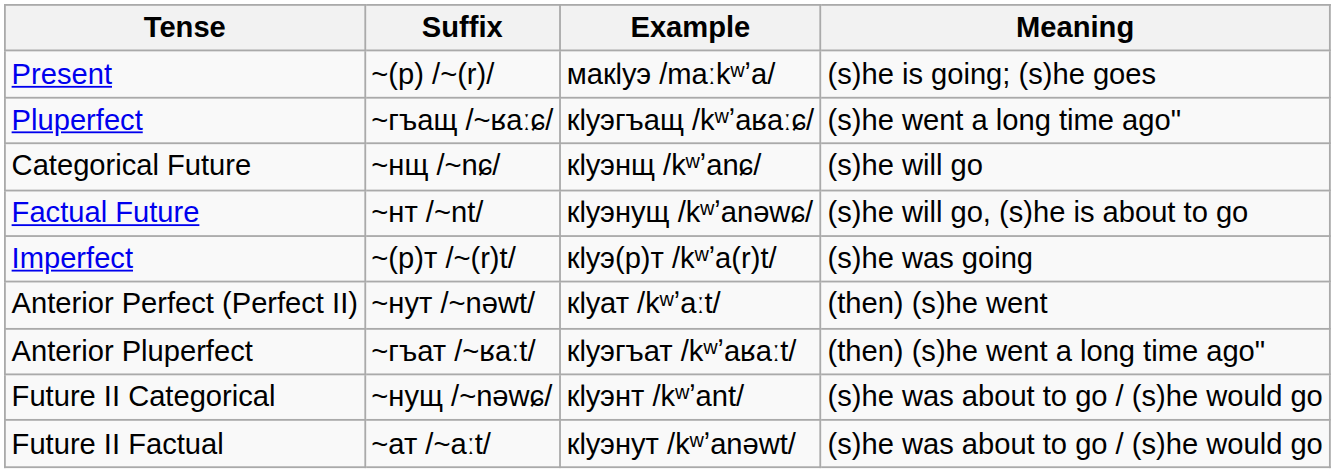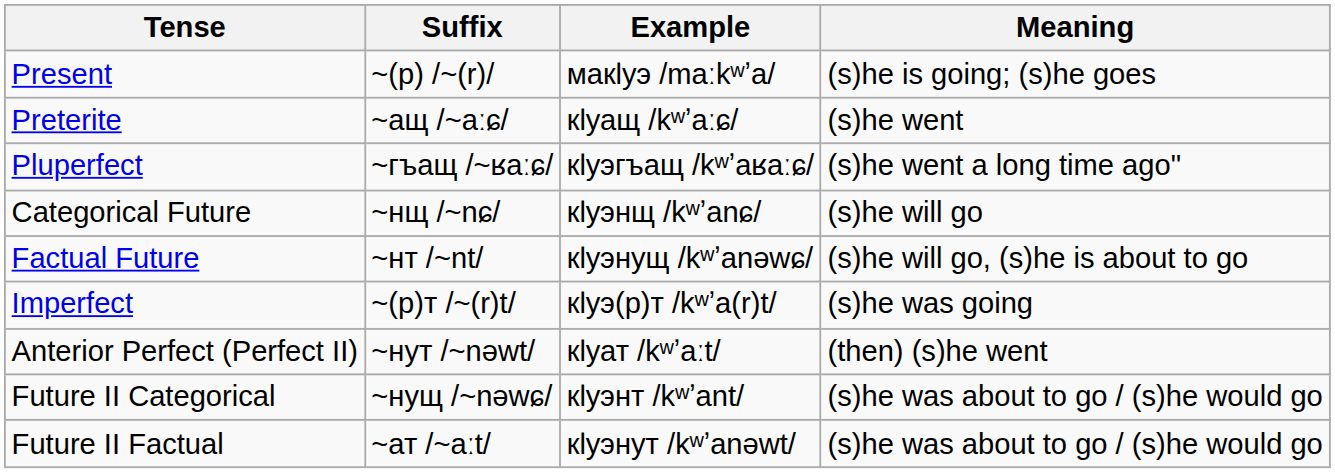 <table class="wikitable">
 <tr>
 <th>Tense</th>
 <th>Suffix</th>
 <th>Example</th>
 <th>Meaning</th>
 </tr>
 <tr>
 <td><a href='#'>Present</a></td>
 <td>~(р) /~(r)/</td>
 <td>макӏуэ /maːkʷʼa/</td>
 <td>(s)he is going; (s)he goes</td>
+</tr>
+<tr>
+<td><a href='#'>Preterite</a></td>
+<td>~ащ /~aːɕ/</td>
+<td>кӏуащ /kʷʼaːɕ/</td>
+<td>(s)he went</td>
 </tr>
 <tr>
 <td><a href='#'>Pluperfect</a></td>
 <td>~гъащ /~ʁaːɕ/</td>
 <td>кӏуэгъащ /kʷʼaʁaːɕ/</td>
 <td>(s)he went a long time ago"</td>
 </tr>
 <tr>
 <td>Categorical Future</td>
 <td>~нщ /~nɕ/</td>
 <td>кӏуэнщ /kʷʼanɕ/</td>
 <td>(s)he will go</td>
 </tr>
 <tr>
 <td><a href='#'>Factual Future</a></td>
 <td>~нт /~nt/</td>
 <td>кӏуэнущ /kʷʼanəwɕ/</td>
 <td>(s)he will go, (s)he is about to go</td>
 </tr>
 <tr>
 <td><a href='#'>Imperfect</a></td>
 <td>~(р)т /~(r)t/</td>
 <td>кӏуэ(р)т /kʷʼa(r)t/</td>
 <td>(s)he was going</td>
 </tr>
 <tr>
 <td>Anterior Perfect (Perfect II)</td>
 <td>~нут /~nəwt/</td>
 <td>кӏуат /kʷʼaːt/</td>
 <td>(then) (s)he went</td>
 </tr>
 <tr>
-<td>Anterior Pluperfect</td>
-<td>~гъат /~ʁaːt/</td>
-<td>кӏуэгъат /kʷʼaʁaːt/</td>
-<td>(then) (s)he went a long time ago"</td>
-</tr>
-<tr>
 <td>Future II Categorical</td>
 <td>~нущ /~nəwɕ/</td>
 <td>кӏуэнт /kʷʼant/</td>
 <td>(s)he was about to go / (s)he would go</td>
 </tr>
 <tr>
 <td>Future II Factual</td>
 <td>~ат /~aːt/</td>
 <td>кӏуэнут /kʷʼanəwt/</td>
 <td>(s)he was about to go / (s)he would go</td>
 </tr>
 </table>
